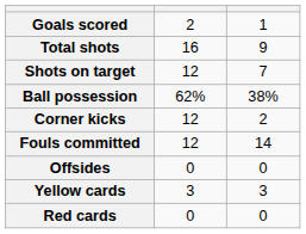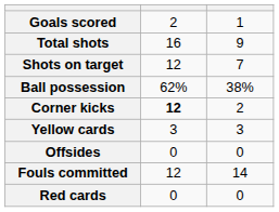 <table class="wikitable" style="text-align: center; margin: 0 auto;">
 <tr>
 <th scope="col" style="width:150px"></th>
 <th scope="col" style="width:70px"></th>
 <th scope="col" style="width:70px"></th>
 </tr>
 <tr>
 <th scope=row>Goals scored</th>
 <td>2</td>
 <td>1</td>
 </tr>
 <tr>
 <th scope=row>Total shots</th>
 <td>16</td>
 <td>9</td>
 </tr>
 <tr>
 <th scope=row>Shots on target</th>
 <td>12</td>
 <td>7</td>
 </tr>
 <tr>
 <th scope=row>Ball possession</th>
 <td>62%</td>
 <td>38%</td>
 </tr>
 <tr>
 <th scope=row>Corner kicks</th>
-<td>12</td>
+<td><strong>12</strong></td>
 <td>2</td>
+</tr>
+<tr>
+<th scope=row>Yellow cards</th>
+<td>3</td>
+<td>3</td>
+</tr>
+<tr>
+<th scope=row>Offsides</th>
+<td>0</td>
+<td>0</td>
 </tr>
 <tr>
 <th scope=row>Fouls committed</th>
 <td>12</td>
 <td>14</td>
 </tr>
 <tr>
-<th scope=row>Offsides</th>
-<td>0</td>
-<td>0</td>
-</tr>
-<tr>
-<th scope=row>Yellow cards</th>
-<td>3</td>
-<td>3</td>
-</tr>
-<tr>
 <th scope=row>Red cards</th>
 <td>0</td>
 <td>0</td>
 </tr>
 </table>
